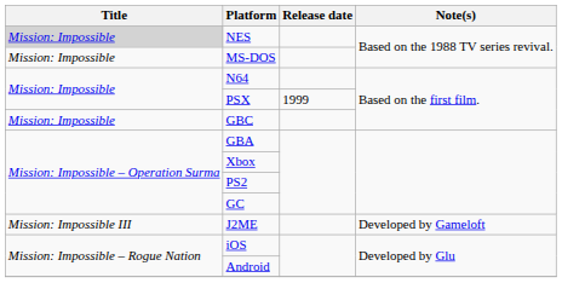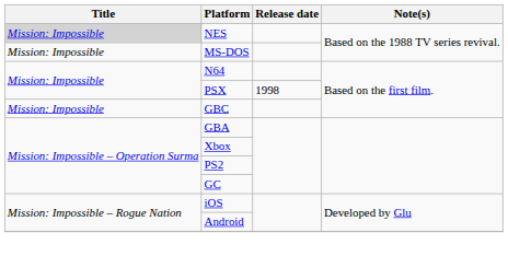 <table class="wikitable sortable">
 <tr>
 <th scope="col">Title</th>
 <th>Platform</th>
 <th scope="col">Release date</th>
 <th scope="col">Note(s)</th>
 </tr>
 <tr>
 <td scope="row" style="background: lightgrey;"><em><a href='#'>Mission: Impossible</a></em></td>
 <td><a href='#'>NES</a></td>
 <td></td>
 <td rowspan="2">Based on the 1988 TV series revival.</td>
 </tr>
 <tr>
 <td scope="row"><em>Mission: Impossible</em></td>
 <td><a href='#'>MS-DOS</a></td>
 <td></td>
 </tr>
 <tr>
 <td rowspan="2" scope="row"><em><a href='#'>Mission: Impossible</a></em></td>
 <td><a href='#'>N64</a></td>
 <td></td>
 <td rowspan="3">Based on the <a href='#'>first film</a>.</td>
 </tr>
 <tr>
 <td><a href='#'>PSX</a></td>
-<td>1999</td>
+<td>1998</td>
 </tr>
 <tr>
 <td scope="row"><em><a href='#'>Mission: Impossible</a></em></td>
 <td><a href='#'>GBC</a></td>
 <td></td>
 </tr>
 <tr>
 <td rowspan="4" scope="row"><em><a href='#'>Mission: Impossible – Operation Surma</a></em></td>
 <td><a href='#'>GBA</a></td>
 <td rowspan="4"></td>
 <td rowspan="4"></td>
 </tr>
 <tr>
 <td><a href='#'>Xbox</a></td>
 </tr>
 <tr>
 <td><a href='#'>PS2</a></td>
 </tr>
 <tr>
 <td><a href='#'>GC</a></td>
 </tr>
 <tr>
-<td scope="row"><em>Mission: Impossible III</em></td>
-<td><a href='#'>J2ME</a></td>
-<td></td>
-<td>Developed by <a href='#'>Gameloft</a></td>
-</tr>
-<tr>
 <td rowspan="2" scope="row"><em>Mission: Impossible – Rogue Nation</em></td>
 <td><a href='#'>iOS</a></td>
 <td rowspan="2"></td>
 <td rowspan="2">Developed by <a href='#'>Glu</a></td>
 </tr>
 <tr>
 <td><a href='#'>Android</a></td>
 </tr>
 <tr>
 </tr>
 </table>
